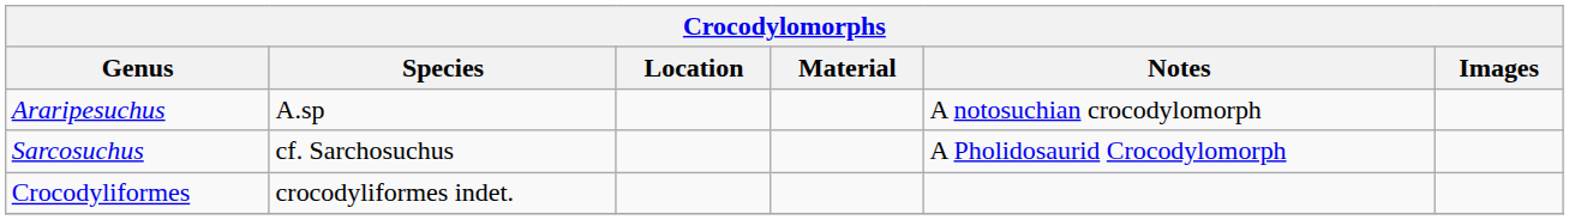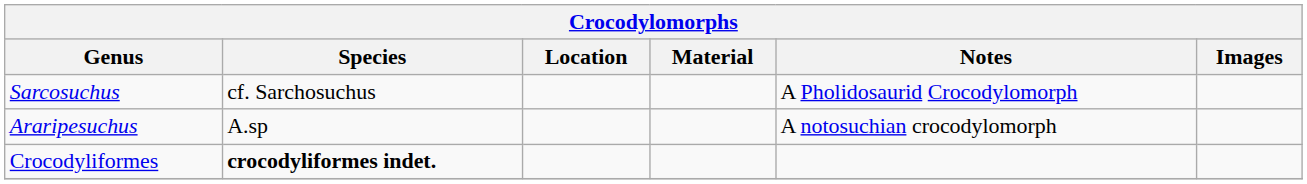 <table class="wikitable" align="center" width="75%">
 <tr>
 <th colspan="6" align="center"><a href='#'>Crocodylomorphs</a></th>
 </tr>
 <tr>
 <th>Genus</th>
 <th>Species</th>
 <th>Location</th>
 <th>Material</th>
 <th>Notes</th>
 <th>Images</th>
 </tr>
 <tr>
+<td><em><a href='#'>Sarcosuchus</a></em></td>
+<td>cf. Sarchosuchus</td>
+<td></td>
+<td></td>
+<td>A <a href='#'>Pholidosaurid</a> <a href='#'>Crocodylomorph</a></td>
+<td></td>
+</tr>
+<tr>
 <td><em><a href='#'>Araripesuchus</a></em></td>
 <td>A.sp</td>
 <td></td>
 <td></td>
 <td>A <a href='#'>notosuchian</a> crocodylomorph</td>
 <td></td>
 </tr>
 <tr>
-<td><em><a href='#'>Sarcosuchus</a></em></td>
-<td>cf. Sarchosuchus</td>
-<td></td>
-<td></td>
-<td>A <a href='#'>Pholidosaurid</a> <a href='#'>Crocodylomorph</a></td>
-<td></td>
-</tr>
-<tr>
 <td><a href='#'>Crocodyliformes</a></td>
-<td>crocodyliformes indet.</td>
+<td><strong>crocodyliformes indet.</strong></td>
 <td></td>
 <td></td>
 <td></td>
 <td></td>
 </tr>
 <tr>
 </tr>
 </table>
